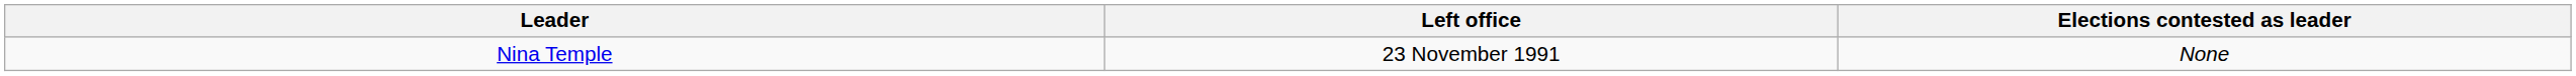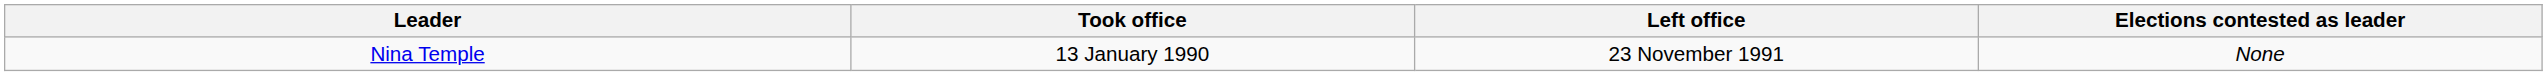 <table class="wikitable" style="text-align:center">
 <tr>
 <th style="width:15%;">Leader<br></th>
+<th style="width:10%;">Took office</th>
 <th style="width:10%;">Left office</th>
 <th style="width:10%;">Elections contested as leader</th>
 </tr>
 <tr>
 <td><a href='#'>Nina Temple</a><br></td>
+<td>13 January 1990</td>
 <td>23 November 1991</td>
 <td><em>None</em></td>
 </tr>
 </table>
